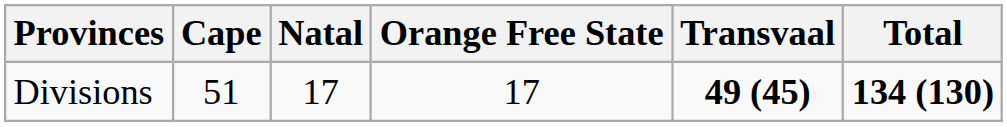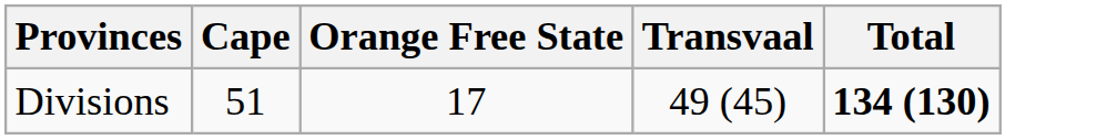 <table class=wikitable>
 <tr>
 <th>Provinces</th>
 <th>Cape</th>
-<th>Natal</th>
 <th>Orange Free State</th>
 <th>Transvaal</th>
 <th>Total</th>
 </tr>
 <tr>
 <td>Divisions</td>
 <td align="center">51</td>
 <td align="center">17</td>
-<td align="center">17</td>
-<td align="center"><strong>49 (45)</strong></td>
+<td align="center">49 (45)</td>
 <td align="center"><strong>134 (130)</strong></td>
 </tr>
 </table>
